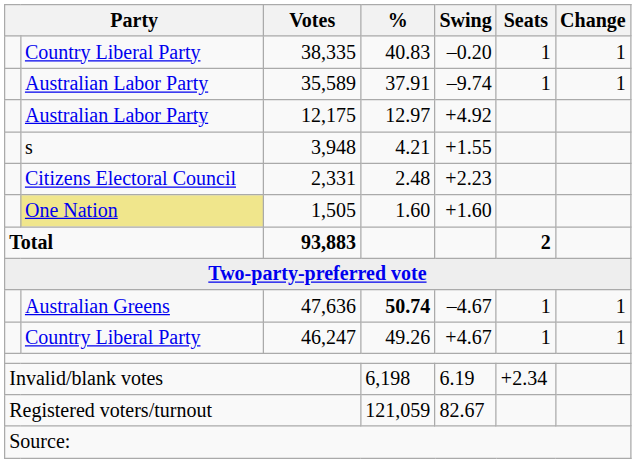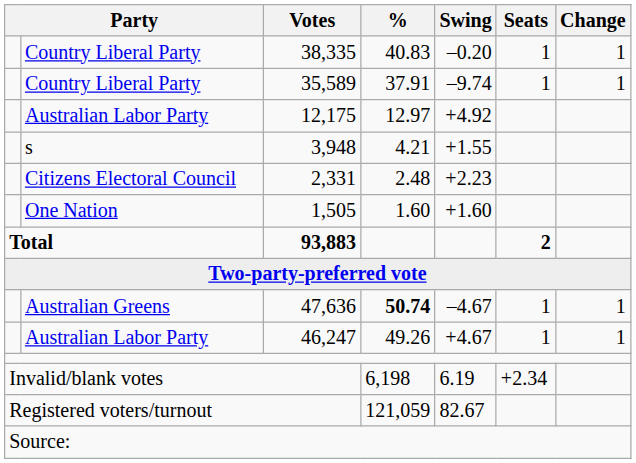 <table class="wikitable">
 <tr>
 <th style="width:200px" colspan=2><strong>Party</strong></th>
 <th style="width:70px; text-align:center;"><strong>Votes</strong></th>
 <th style="width:40px; text-align:center;"><strong>%</strong></th>
 <th style="width:40px; text-align:center;"><strong>Swing</strong></th>
 <th style="width:40px; text-align:center;"><strong>Seats</strong></th>
 <th style="width:40px; text-align:center;"><strong>Change</strong></th>
 </tr>
 <tr>
 <td> </td>
 <td><a href='#'>Country Liberal Party</a></td>
 <td align=right>38,335</td>
 <td align=right>40.83</td>
 <td align=right>–0.20</td>
 <td align=right>1</td>
 <td align=right> 1</td>
 </tr>
 <tr>
 <td> </td>
-<td><a href='#'>Australian Labor Party</a></td>
+<td><a href='#'>Country Liberal Party</a></td>
 <td align=right>35,589</td>
 <td align=right>37.91</td>
 <td align=right>–9.74</td>
 <td align=right>1</td>
 <td align=right> 1</td>
 </tr>
 <tr>
 <td> </td>
 <td><a href='#'>Australian Labor Party</a></td>
 <td align=right>12,175</td>
 <td align=right>12.97</td>
 <td align=right>+4.92</td>
 <td align=right></td>
 <td align=right></td>
 </tr>
 <tr>
 <td> </td>
 <td>s</td>
 <td align="right">3,948</td>
 <td align="right">4.21</td>
 <td align="right">+1.55</td>
 <td align="right"></td>
 <td align="right"></td>
 </tr>
 <tr>
 <td> </td>
 <td><a href='#'>Citizens Electoral Council</a></td>
 <td align="right">2,331</td>
 <td align="right">2.48</td>
 <td align="right">+2.23</td>
 <td align="right"></td>
 <td align="right"></td>
 </tr>
 <tr>
 <td> </td>
-<td style="background: khaki;"><a href='#'>One Nation</a></td>
+<td><a href='#'>One Nation</a></td>
 <td align="right">1,505</td>
 <td align="right">1.60</td>
 <td align="right">+1.60</td>
 <td align="right"></td>
 <td align="right"></td>
 </tr>
 <tr>
 <td colspan="2"><strong>Total</strong></td>
 <td align="right"><strong>93,883</strong></td>
 <td align="right"><strong> </strong></td>
 <td align="right"><strong> </strong></td>
 <td align=right><strong>2</strong></td>
 <td align=right></td>
 </tr>
 <tr>
 <td colspan="7" style="text-align:center; background:#eee;"><strong><a href='#'>Two-party-preferred vote</a></strong></td>
 </tr>
 <tr>
 <td> </td>
 <td><a href='#'>Australian Greens</a></td>
 <td align=right>47,636</td>
 <td align=right><strong>50.74</strong></td>
 <td align=right>–4.67</td>
 <td align=right>1</td>
 <td align=right> 1</td>
 </tr>
 <tr>
 <td> </td>
-<td><a href='#'>Country Liberal Party</a></td>
+<td><a href='#'>Australian Labor Party</a></td>
 <td align=right>46,247</td>
 <td align=right>49.26</td>
 <td align=right>+4.67</td>
 <td align=right>1</td>
 <td align=right> 1</td>
 </tr>
 <tr>
 <td colspan="7"></td>
 </tr>
 <tr>
 <td colspan="3">Invalid/blank votes</td>
 <td>6,198</td>
 <td>6.19</td>
 <td>+2.34</td>
 <td></td>
 </tr>
 <tr>
 <td colspan="3">Registered voters/turnout</td>
 <td>121,059</td>
 <td>82.67</td>
 <td></td>
 <td></td>
 </tr>
 <tr>
 <td colspan="7">Source: </td>
 </tr>
 </table>
